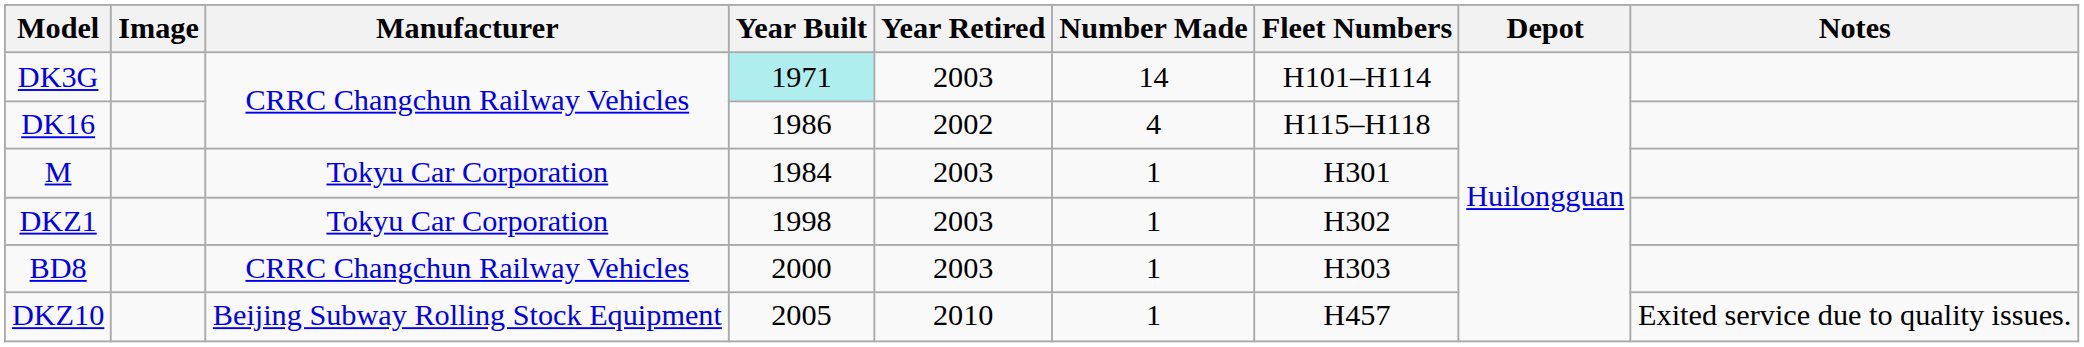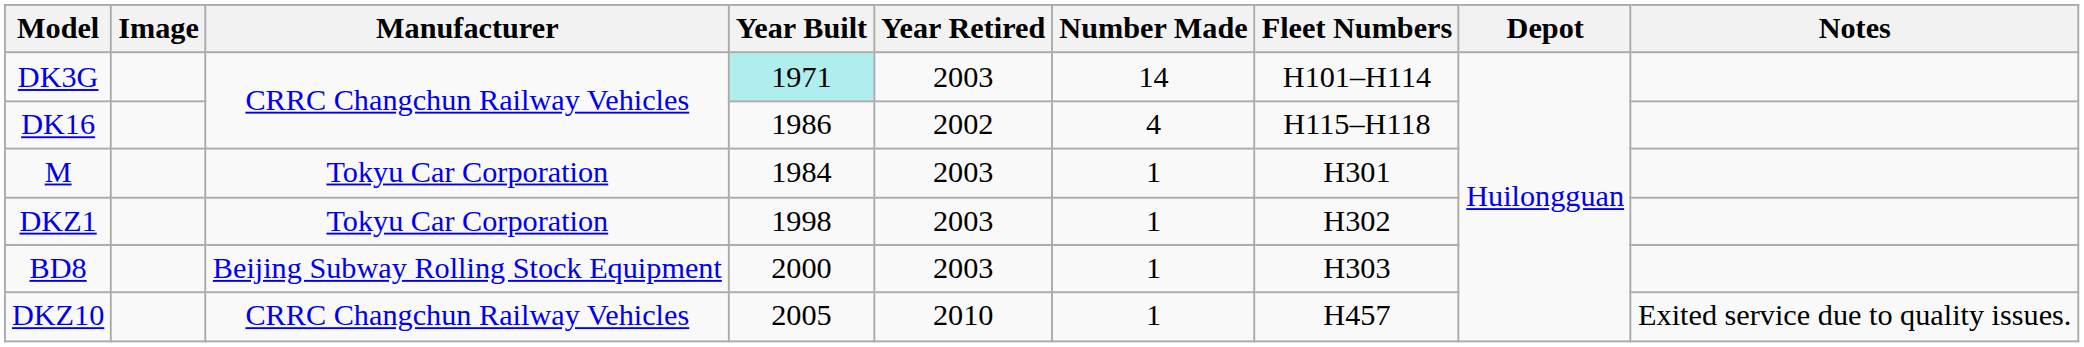 <table class="wikitable" style="border-collapse: collapse; text-align: center;">
 <tr>
 <th>Model</th>
 <th>Image</th>
 <th>Manufacturer</th>
 <th>Year Built</th>
 <th>Year Retired</th>
 <th>Number Made</th>
 <th>Fleet Numbers</th>
 <th>Depot</th>
 <th>Notes</th>
 </tr>
 <tr>
 <td><a href='#'>DK3G</a></td>
 <td></td>
 <td rowspan=2><a href='#'>CRRC Changchun Railway Vehicles</a></td>
 <td style="background: paleturquoise;">1971</td>
 <td>2003</td>
 <td>14</td>
 <td>H101–H114</td>
 <td rowspan=7><a href='#'>Huilongguan</a></td>
 <td></td>
 </tr>
 <tr>
 <td><a href='#'>DK16</a></td>
 <td></td>
 <td>1986</td>
 <td>2002</td>
 <td>4</td>
 <td>H115–H118</td>
 <td></td>
 </tr>
 <tr>
 <td><a href='#'>M</a></td>
 <td></td>
 <td><a href='#'>Tokyu Car Corporation</a></td>
 <td>1984</td>
 <td>2003</td>
 <td>1</td>
 <td>H301</td>
 <td></td>
 </tr>
 <tr>
 <td><a href='#'>DKZ1</a></td>
 <td></td>
 <td><a href='#'>Tokyu Car Corporation</a></td>
 <td>1998</td>
 <td>2003</td>
 <td>1</td>
 <td>H302</td>
 <td></td>
 </tr>
 <tr>
 <td><a href='#'>BD8</a></td>
 <td></td>
-<td><a href='#'>CRRC Changchun Railway Vehicles</a></td>
+<td><a href='#'>Beijing Subway Rolling Stock Equipment</a></td>
 <td>2000</td>
 <td>2003</td>
 <td>1</td>
 <td>H303</td>
 <td></td>
 </tr>
 <tr>
 <td><a href='#'>DKZ10</a></td>
 <td></td>
-<td><a href='#'>Beijing Subway Rolling Stock Equipment</a></td>
+<td><a href='#'>CRRC Changchun Railway Vehicles</a></td>
 <td>2005</td>
 <td>2010</td>
 <td>1</td>
 <td>H457</td>
 <td>Exited service due to quality issues.</td>
 </tr>
 </table>
